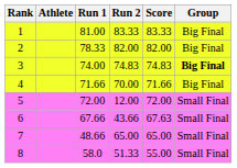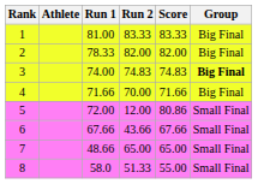 <table class="wikitable" style="text-align:center">
 <tr>
 <th>Rank</th>
 <th>Athlete</th>
 <th>Run 1</th>
 <th>Run 2</th>
 <th>Score</th>
 <th>Group</th>
 </tr>
 <tr bgcolor=f1ff2b>
 <td>1</td>
 <td align=left></td>
 <td>81.00</td>
 <td>83.33</td>
 <td>83.33</td>
 <td>Big Final</td>
 </tr>
 <tr bgcolor=f1ff2b>
 <td>2</td>
 <td align=left></td>
 <td>78.33</td>
 <td>82.00</td>
 <td>82.00</td>
 <td>Big Final</td>
 </tr>
 <tr bgcolor=f1ff2b>
 <td>3</td>
 <td align=left></td>
 <td>74.00</td>
 <td>74.83</td>
 <td>74.83</td>
 <td><strong>Big Final</strong></td>
 </tr>
 <tr bgcolor=f1ff2b>
 <td>4</td>
 <td align=left></td>
 <td>71.66</td>
 <td>70.00</td>
 <td>71.66</td>
 <td>Big Final</td>
 </tr>
 <tr bgcolor=ff7ff5>
 <td>5</td>
 <td align=left></td>
 <td>72.00</td>
 <td>12.00</td>
-<td>72.00</td>
+<td>80.86</td>
 <td>Small Final</td>
 </tr>
 <tr bgcolor=ff7ff5>
 <td>6</td>
 <td align=left></td>
 <td>67.66</td>
 <td>43.66</td>
-<td>67.63</td>
+<td>67.66</td>
 <td>Small Final</td>
 </tr>
 <tr bgcolor=ff7ff5>
 <td>7</td>
 <td align=left></td>
 <td>48.66</td>
 <td>65.00</td>
 <td>65.00</td>
 <td>Small Final</td>
 </tr>
 <tr bgcolor=ff7ff5>
 <td>8</td>
 <td align=left></td>
 <td>58.0</td>
 <td>51.33</td>
 <td>55.00</td>
 <td>Small Final</td>
 </tr>
 </table>
